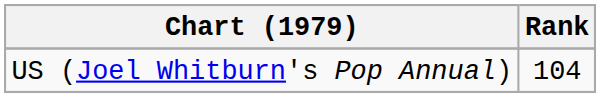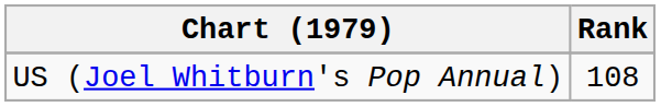 <table class="wikitable">
 <tr>
 <th>Chart (1979)</th>
 <th style="text-align:center;">Rank</th>
 </tr>
 <tr>
 </tr>
 <tr>
 <td>US (<a href='#'>Joel Whitburn</a>'s <em>Pop Annual</em>)</td>
-<td style="text-align:center;">104</td>
+<td style="text-align:center;">108</td>
 </tr>
 <tr>
 </tr>
 </table>
